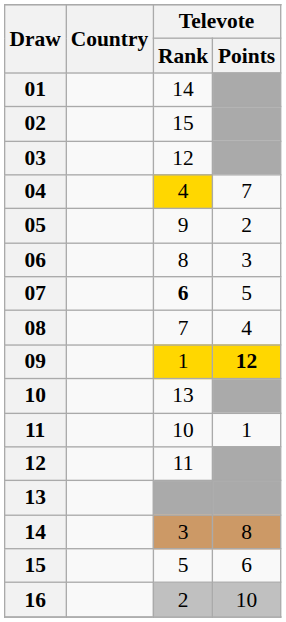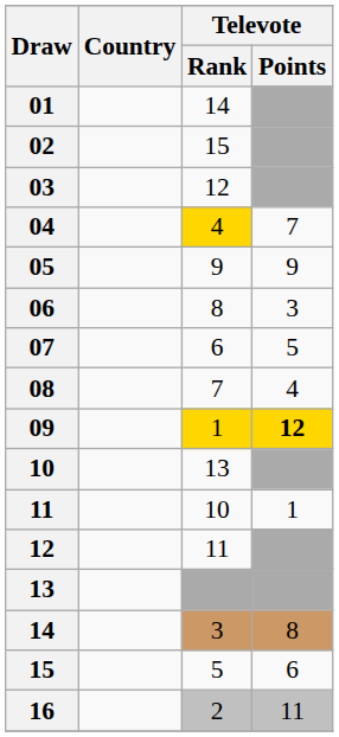 <table class="sortable wikitable collapsible plainrowheaders" style="text-align:center;">
 <tr>
 </tr>
 <tr>
 <th scope="col" rowspan="2">Draw</th>
 <th scope="col" rowspan="2">Country</th>
 <th scope="col" colspan="2">Televote</th>
 </tr>
 <tr>
 <th scope="col">Rank</th>
 <th scope="col" class="unsortable">Points</th>
 </tr>
 <tr>
 <th scope="row" style="text-align:center;">01</th>
 <td style="text-align:left;"></td>
 <td>14</td>
 <td style="background:#AAAAAA;"></td>
 </tr>
 <tr>
 <th scope="row" style="text-align:center;">02</th>
 <td style="text-align:left;"></td>
 <td>15</td>
 <td style="background:#AAAAAA;"></td>
 </tr>
 <tr>
 <th scope="row" style="text-align:center;">03</th>
 <td style="text-align:left;"></td>
 <td>12</td>
 <td style="background:#AAAAAA;"></td>
 </tr>
 <tr>
 <th scope="row" style="text-align:center;">04</th>
 <td style="text-align:left;"></td>
 <td style="background: gold;">4</td>
 <td>7</td>
 </tr>
 <tr>
 <th scope="row" style="text-align:center;">05</th>
 <td style="text-align:left;"></td>
 <td>9</td>
-<td>2</td>
+<td>9</td>
 </tr>
 <tr>
 <th scope="row" style="text-align:center;">06</th>
 <td style="text-align:left;"></td>
 <td>8</td>
 <td>3</td>
 </tr>
 <tr>
 <th scope="row" style="text-align:center;">07</th>
 <td style="text-align:left;"></td>
-<td><strong>6</strong></td>
+<td>6</td>
 <td>5</td>
 </tr>
 <tr>
 <th scope="row" style="text-align:center;">08</th>
 <td style="text-align:left;"></td>
 <td>7</td>
 <td>4</td>
 </tr>
 <tr>
 <th scope="row" style="text-align:center;">09</th>
 <td style="text-align:left;"></td>
 <td style="background:gold;">1</td>
 <td style="background:gold;"><strong>12</strong></td>
 </tr>
 <tr>
 <th scope="row" style="text-align:center;">10</th>
 <td style="text-align:left;"></td>
 <td>13</td>
 <td style="background:#AAAAAA;"></td>
 </tr>
 <tr>
 <th scope="row" style="text-align:center;">11</th>
 <td style="text-align:left;"></td>
 <td>10</td>
 <td>1</td>
 </tr>
 <tr>
 <th scope="row" style="text-align:center;">12</th>
 <td style="text-align:left;"></td>
 <td>11</td>
 <td style="background:#AAAAAA;"></td>
 </tr>
 <tr class=sortbottom>
 <th scope="row" style="text-align:center;">13</th>
 <td style="text-align:left;"></td>
 <td style="background:#AAAAAA;"></td>
 <td style="background:#AAAAAA;"></td>
 </tr>
 <tr>
 <th scope="row" style="text-align:center;">14</th>
 <td style="text-align:left;"></td>
 <td style="background:#CC9966;">3</td>
 <td style="background:#CC9966;">8</td>
 </tr>
 <tr>
 <th scope="row" style="text-align:center;">15</th>
 <td style="text-align:left;"></td>
 <td>5</td>
 <td>6</td>
 </tr>
 <tr>
 <th scope="row" style="text-align:center;">16</th>
 <td style="text-align:left;"></td>
 <td style="background:silver;">2</td>
-<td style="background:silver;">10</td>
+<td style="background:silver;">11</td>
 </tr>
 <tr>
 </tr>
 </table>
